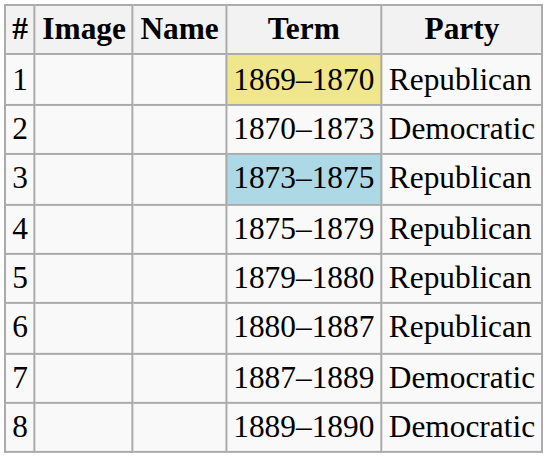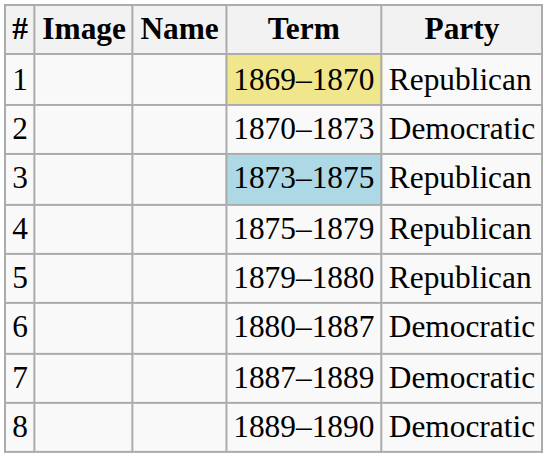 <table class="wikitable sortable">
 <tr>
 <th>#</th>
 <th>Image</th>
 <th>Name</th>
 <th>Term</th>
 <th>Party</th>
 </tr>
 <tr>
 <td align=right>1</td>
 <td></td>
 <td></td>
 <td style="background: khaki;">1869–1870</td>
 <td>Republican</td>
 </tr>
 <tr>
 <td align=right>2</td>
 <td></td>
 <td></td>
 <td>1870–1873</td>
 <td>Democratic</td>
 </tr>
 <tr>
 <td align=right>3</td>
 <td></td>
 <td></td>
 <td style="background: lightblue;">1873–1875</td>
 <td>Republican</td>
 </tr>
 <tr>
 <td align=right>4</td>
 <td></td>
 <td></td>
 <td>1875–1879</td>
 <td>Republican</td>
 </tr>
 <tr>
 <td align=right>5</td>
 <td></td>
 <td></td>
 <td>1879–1880</td>
 <td>Republican</td>
 </tr>
 <tr>
 <td align=right>6</td>
 <td></td>
 <td></td>
 <td>1880–1887</td>
-<td>Republican</td>
+<td>Democratic</td>
 </tr>
 <tr>
 <td align=right>7</td>
 <td></td>
 <td></td>
 <td>1887–1889</td>
 <td>Democratic</td>
 </tr>
 <tr>
 <td align=right>8</td>
 <td></td>
 <td></td>
 <td>1889–1890</td>
 <td>Democratic</td>
 </tr>
 </table>
